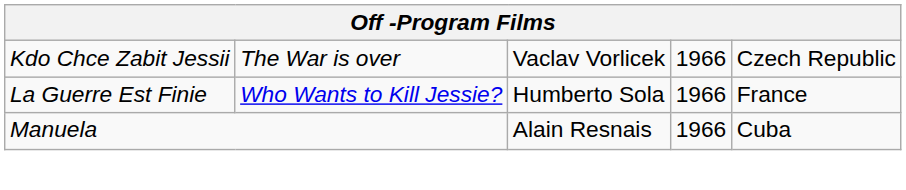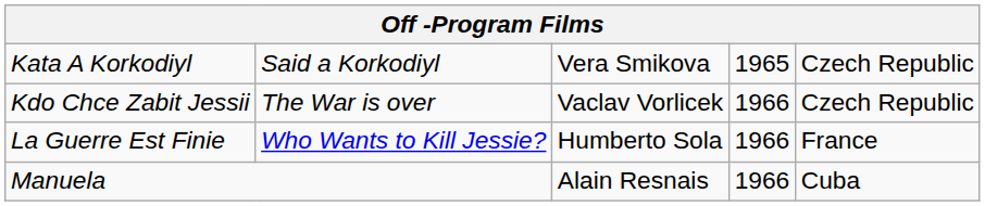 <table class="wikitable">
 <tr>
 <th colspan="5"><em>Off -Program Films</em></th>
+</tr>
+<tr>
+<td><em>Kata A Korkodiyl</em></td>
+<td><em>Said a Korkodiyl</em></td>
+<td>Vera Smikova</td>
+<td>1965</td>
+<td>Czech Republic</td>
 </tr>
 <tr>
 <td><em>Kdo Chce Zabit Jessii</em></td>
 <td><em>The War is over</em></td>
 <td>Vaclav Vorlicek</td>
 <td>1966</td>
 <td>Czech Republic</td>
 </tr>
 <tr>
 <td><em>La Guerre Est Finie</em></td>
 <td><em><a href='#'>Who Wants to Kill Jessie?</a></em></td>
 <td>Humberto Sola</td>
 <td>1966</td>
 <td>France</td>
 </tr>
 <tr>
 <td colspan="2"><em>Manuela</em></td>
 <td>Alain Resnais</td>
 <td>1966</td>
 <td>Cuba</td>
 </tr>
 </table>
